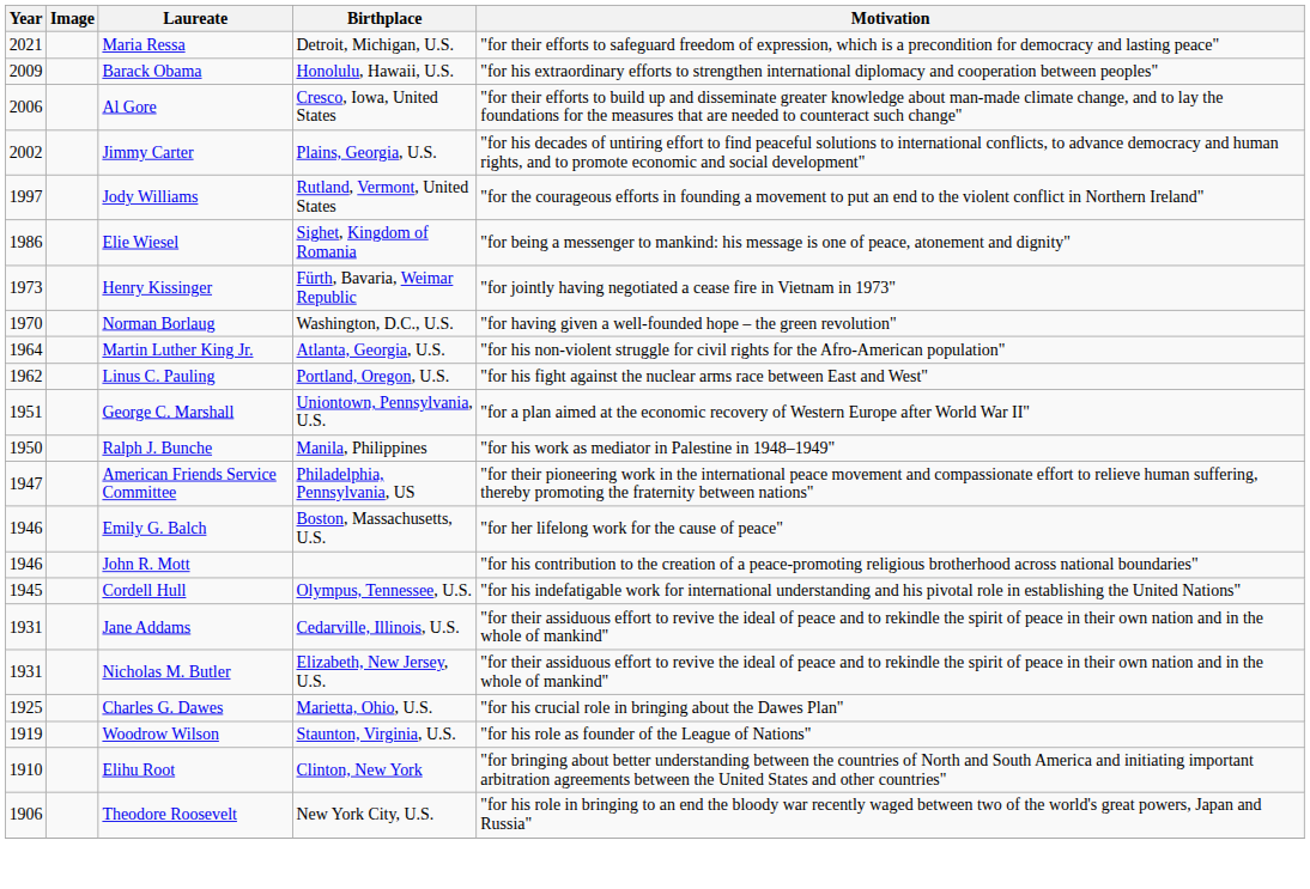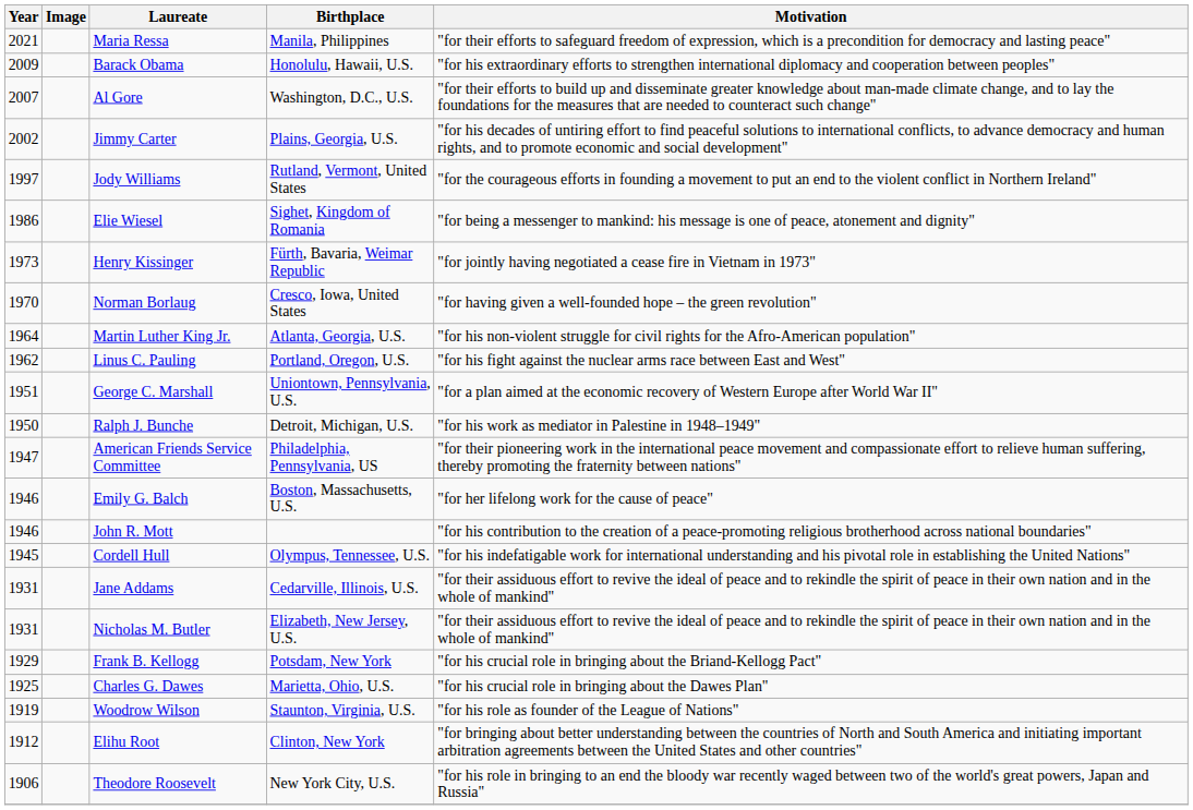 <table class="wikitable sortable">
 <tr>
 <th>Year</th>
 <th class="unportable">Image</th>
 <th>Laureate</th>
 <th>Birthplace</th>
 <th>Motivation</th>
 </tr>
 <tr>
 <td>2021</td>
 <td !scope="row"></td>
 <td><a href='#'>Maria Ressa</a></td>
-<td>Detroit, Michigan, U.S.</td>
+<td><a href='#'>Manila</a>, Philippines</td>
 <td>"for their efforts to safeguard freedom of expression, which is a precondition for democracy and lasting peace"</td>
 </tr>
 <tr>
 <td>2009</td>
 <td !scope="row"></td>
 <td><a href='#'>Barack Obama</a></td>
 <td><a href='#'>Honolulu</a>, Hawaii, U.S.</td>
 <td>"for his extraordinary efforts to strengthen international diplomacy and cooperation between peoples"</td>
 </tr>
 <tr>
-<td>2006</td>
+<td>2007</td>
 <td !scope="row"></td>
 <td><a href='#'>Al Gore</a></td>
-<td><a href='#'>Cresco</a>, Iowa, United States</td>
+<td>Washington, D.C., U.S.</td>
 <td>"for their efforts to build up and disseminate greater knowledge about man-made climate change, and to lay the foundations for the measures that are needed to counteract such change"</td>
 </tr>
 <tr>
 <td>2002</td>
 <td !scope="row"></td>
 <td><a href='#'>Jimmy Carter</a></td>
 <td><a href='#'>Plains, Georgia</a>, U.S.</td>
 <td>"for his decades of untiring effort to find peaceful solutions to international conflicts, to advance democracy and human rights, and to promote economic and social development"</td>
 </tr>
 <tr>
 <td>1997</td>
 <td !scope="row"></td>
 <td><a href='#'>Jody Williams</a></td>
 <td><a href='#'>Rutland</a>, <a href='#'>Vermont</a>, United States</td>
 <td>"for the courageous efforts in founding a movement to put an end to the violent conflict in Northern Ireland"</td>
 </tr>
 <tr>
 <td>1986</td>
 <td !scope="row"></td>
 <td><a href='#'>Elie Wiesel</a></td>
 <td><a href='#'>Sighet</a>, <a href='#'>Kingdom of Romania</a></td>
 <td>"for being a messenger to mankind: his message is one of peace, atonement and dignity"</td>
 </tr>
 <tr>
 <td>1973</td>
 <td !scope="row"></td>
 <td><a href='#'>Henry Kissinger</a></td>
 <td><a href='#'>Fürth</a>, Bavaria, <a href='#'>Weimar Republic</a></td>
 <td>"for jointly having negotiated a cease fire in Vietnam in 1973"</td>
 </tr>
 <tr>
 <td>1970</td>
 <td !scope="row"></td>
 <td><a href='#'>Norman Borlaug</a></td>
-<td>Washington, D.C., U.S.</td>
+<td><a href='#'>Cresco</a>, Iowa, United States</td>
 <td>"for having given a well-founded hope – the green revolution"</td>
 </tr>
 <tr>
 <td>1964</td>
 <td !scope="row"></td>
 <td><a href='#'>Martin Luther King Jr.</a></td>
 <td><a href='#'>Atlanta, Georgia</a>, U.S.</td>
 <td>"for his non-violent struggle for civil rights for the Afro-American population"</td>
 </tr>
 <tr>
 <td>1962</td>
 <td !scope="row"></td>
 <td><a href='#'>Linus C. Pauling</a></td>
 <td><a href='#'>Portland, Oregon</a>, U.S.</td>
 <td>"for his fight against the nuclear arms race between East and West"</td>
 </tr>
 <tr>
 <td>1951</td>
 <td !scope="row"></td>
 <td><a href='#'>George C. Marshall</a></td>
 <td><a href='#'>Uniontown, Pennsylvania</a>, U.S.</td>
 <td>"for a plan aimed at the economic recovery of Western Europe after World War II"</td>
 </tr>
 <tr>
 <td>1950</td>
 <td !scope="row"></td>
 <td><a href='#'>Ralph J. Bunche</a></td>
-<td><a href='#'>Manila</a>, Philippines</td>
+<td>Detroit, Michigan, U.S.</td>
 <td>"for his work as mediator in Palestine in 1948–1949"</td>
 </tr>
 <tr>
 <td>1947</td>
 <td !scope="row"></td>
 <td><a href='#'>American Friends Service Committee</a></td>
 <td><a href='#'>Philadelphia, Pennsylvania</a>, US</td>
 <td>"for their pioneering work in the international peace movement and compassionate effort to relieve human suffering, thereby promoting the fraternity between nations"</td>
 </tr>
 <tr>
 <td>1946</td>
 <td !scope="row"></td>
 <td><a href='#'>Emily G. Balch</a></td>
 <td><a href='#'>Boston</a>, Massachusetts, U.S.</td>
 <td>"for her lifelong work for the cause of peace"</td>
 </tr>
 <tr>
 <td>1946</td>
 <td !scope="row"></td>
 <td><a href='#'>John R. Mott</a></td>
 <td></td>
 <td>"for his contribution to the creation of a peace-promoting religious brotherhood across national boundaries"</td>
 </tr>
 <tr>
 <td>1945</td>
 <td !scope="row"></td>
 <td><a href='#'>Cordell Hull</a></td>
 <td><a href='#'>Olympus, Tennessee</a>, U.S.</td>
 <td>"for his indefatigable work for international understanding and his pivotal role in establishing the United Nations"</td>
 </tr>
 <tr>
 <td>1931</td>
 <td !scope="row"></td>
 <td><a href='#'>Jane Addams</a></td>
 <td><a href='#'>Cedarville, Illinois</a>, U.S.</td>
 <td>"for their assiduous effort to revive the ideal of peace and to rekindle the spirit of peace in their own nation and in the whole of mankind"</td>
 </tr>
 <tr>
 <td>1931</td>
 <td !scope="row"></td>
 <td><a href='#'>Nicholas M. Butler</a></td>
 <td><a href='#'>Elizabeth, New Jersey</a>, U.S.</td>
 <td>"for their assiduous effort to revive the ideal of peace and to rekindle the spirit of peace in their own nation and in the whole of mankind"</td>
 </tr>
 <tr>
+<td>1929</td>
+<td !scope="row"></td>
+<td><a href='#'>Frank B. Kellogg</a></td>
+<td><a href='#'>Potsdam, New York</a></td>
+<td>"for his crucial role in bringing about the Briand-Kellogg Pact"</td>
+</tr>
+<tr>
 <td>1925</td>
 <td !scope="row"></td>
 <td><a href='#'>Charles G. Dawes</a></td>
 <td><a href='#'>Marietta, Ohio</a>, U.S.</td>
 <td>"for his crucial role in bringing about the Dawes Plan"</td>
 </tr>
 <tr>
 <td>1919</td>
 <td !scope="row"></td>
 <td><a href='#'>Woodrow Wilson</a></td>
 <td><a href='#'>Staunton, Virginia</a>, U.S.</td>
 <td>"for his role as founder of the League of Nations"</td>
 </tr>
 <tr>
-<td>1910</td>
+<td>1912</td>
 <td !scope="row"></td>
 <td><a href='#'>Elihu Root</a></td>
 <td><a href='#'>Clinton, New York</a></td>
 <td>"for bringing about better understanding between the countries of North and South America and initiating important arbitration agreements between the United States and other countries"</td>
 </tr>
 <tr>
 <td>1906</td>
 <td !scope="row"></td>
 <td><a href='#'>Theodore Roosevelt</a></td>
 <td>New York City, U.S.</td>
 <td>"for his role in bringing to an end the bloody war recently waged between two of the world's great powers, Japan and Russia"</td>
 </tr>
 <tr>
 </tr>
 </table>
